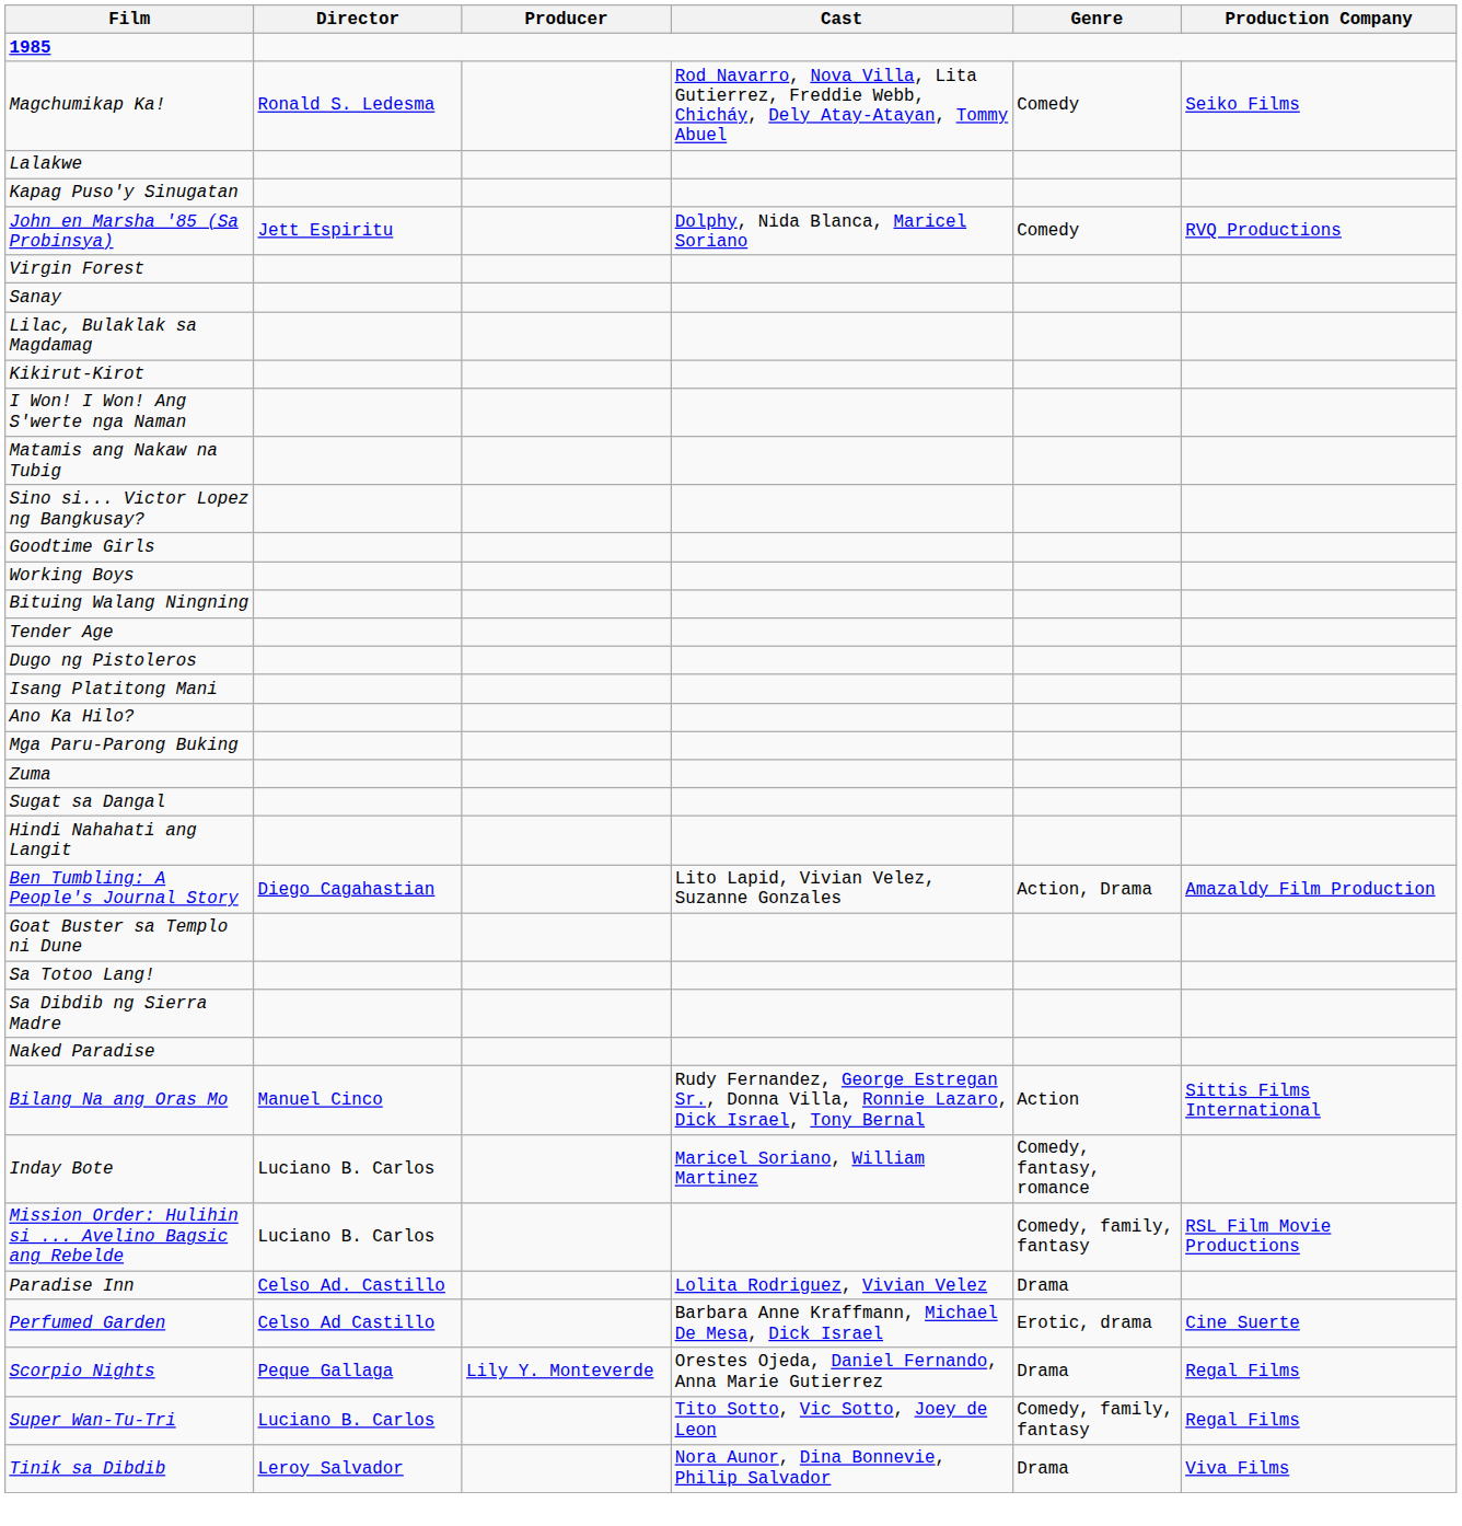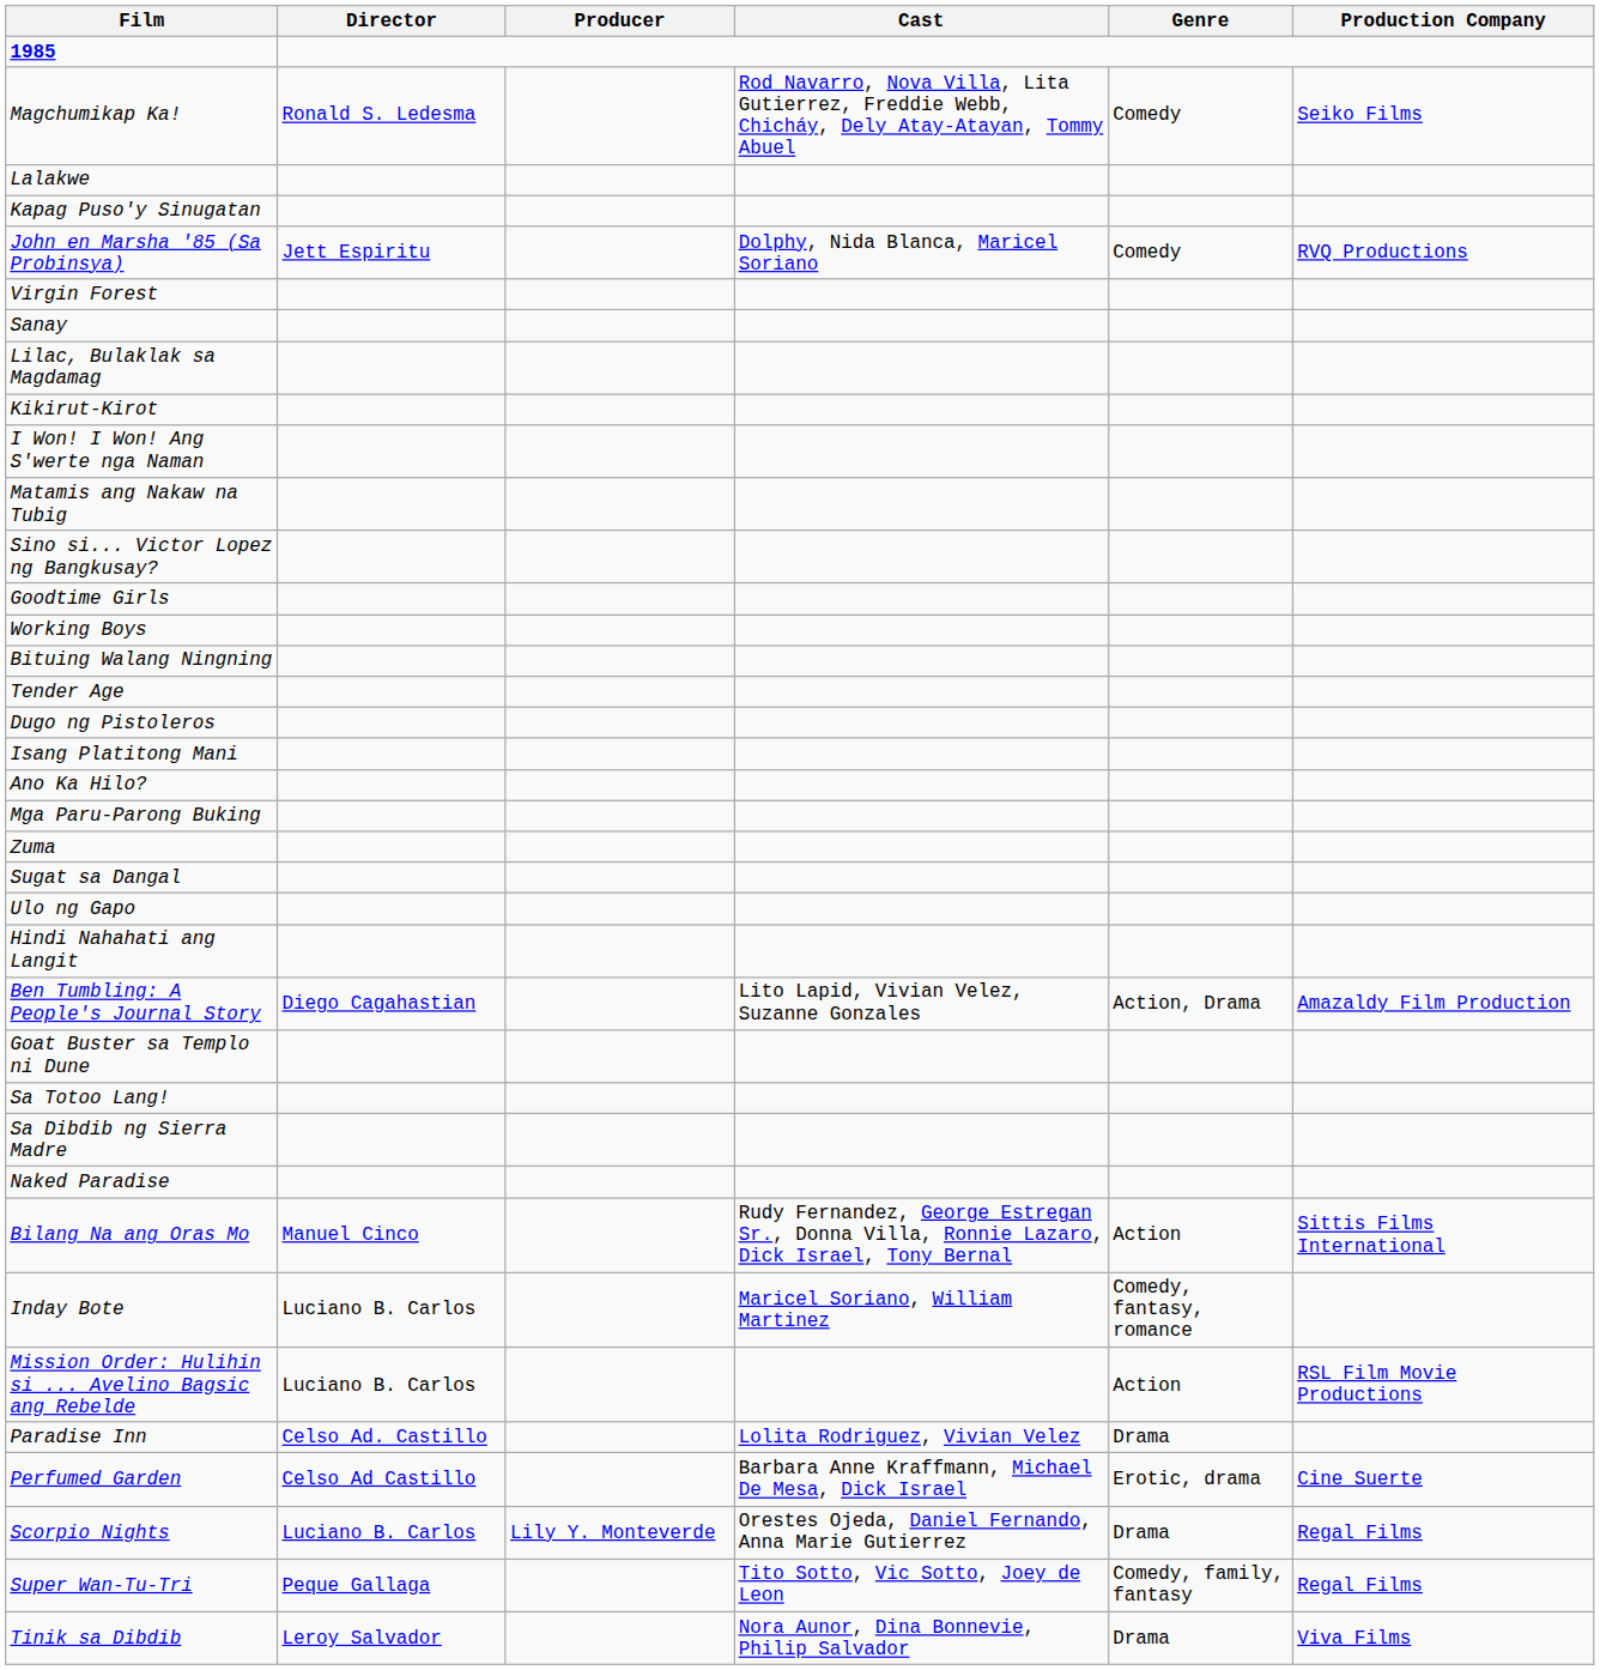 <table class="wikitable">
 <tr>
 <th width="180">Film</th>
 <th width="150">Director</th>
 <th width="150">Producer</th>
 <th width="250">Cast</th>
 <th width="120">Genre</th>
 <th width="200">Production Company</th>
 </tr>
 <tr>
 <td><strong><a href='#'>1985</a></strong></td>
 </tr>
 <tr>
 <td><em>Magchumikap Ka!</em></td>
 <td><a href='#'>Ronald S. Ledesma</a></td>
 <td></td>
 <td><a href='#'>Rod Navarro</a>, <a href='#'>Nova Villa</a>, Lita Gutierrez, Freddie Webb, <a href='#'>Chicháy</a>, <a href='#'>Dely Atay-Atayan</a>, <a href='#'>Tommy Abuel</a></td>
 <td>Comedy</td>
 <td><a href='#'>Seiko Films</a> </td>
 </tr>
 <tr>
 <td><em>Lalakwe</em></td>
 <td></td>
 <td></td>
 <td></td>
 <td></td>
 <td></td>
 </tr>
 <tr>
 <td><em>Kapag Puso'y Sinugatan</em></td>
 <td></td>
 <td></td>
 <td></td>
 <td></td>
 <td></td>
 </tr>
 <tr>
 <td><em><a href='#'>John en Marsha '85 (Sa Probinsya)</a></em></td>
 <td><a href='#'>Jett Espiritu</a></td>
 <td></td>
 <td><a href='#'>Dolphy</a>, Nida Blanca, <a href='#'>Maricel Soriano</a></td>
 <td>Comedy</td>
 <td><a href='#'>RVQ Productions</a> </td>
 </tr>
 <tr>
 <td><em>Virgin Forest</em></td>
 <td></td>
 <td></td>
 <td></td>
 <td></td>
 <td></td>
 </tr>
 <tr>
 <td><em>Sanay</em></td>
 <td></td>
 <td></td>
 <td></td>
 <td></td>
 <td></td>
 </tr>
 <tr>
 <td><em>Lilac, Bulaklak sa Magdamag</em></td>
 <td></td>
 <td></td>
 <td></td>
 <td></td>
 <td></td>
 </tr>
 <tr>
 <td><em>Kikirut-Kirot</em></td>
 <td></td>
 <td></td>
 <td></td>
 <td></td>
 <td></td>
 </tr>
 <tr>
 <td><em>I Won! I Won! Ang S'werte nga Naman</em></td>
 <td></td>
 <td></td>
 <td></td>
 <td></td>
 <td></td>
 </tr>
 <tr>
 <td><em>Matamis ang Nakaw na Tubig</em></td>
 <td></td>
 <td></td>
 <td></td>
 <td></td>
 <td></td>
 </tr>
 <tr>
 <td><em>Sino si... Victor Lopez ng Bangkusay?</em></td>
 <td></td>
 <td></td>
 <td></td>
 <td></td>
 <td></td>
 </tr>
 <tr>
 <td><em>Goodtime Girls</em></td>
 <td></td>
 <td></td>
 <td></td>
 <td></td>
 <td></td>
 </tr>
 <tr>
 <td><em>Working Boys</em></td>
 <td></td>
 <td></td>
 <td></td>
 <td></td>
 <td></td>
 </tr>
 <tr>
 <td><em>Bituing Walang Ningning</em></td>
 <td></td>
 <td></td>
 <td></td>
 <td></td>
 <td></td>
 </tr>
 <tr>
 <td><em>Tender Age</em></td>
 <td></td>
 <td></td>
 <td></td>
 <td></td>
 <td></td>
 </tr>
 <tr>
 <td><em>Dugo ng Pistoleros</em></td>
 <td></td>
 <td></td>
 <td></td>
 <td></td>
 <td></td>
 </tr>
 <tr>
 <td><em>Isang Platitong Mani</em></td>
 <td></td>
 <td></td>
 <td></td>
 <td></td>
 <td></td>
 </tr>
 <tr>
 <td><em>Ano Ka Hilo?</em></td>
 <td></td>
 <td></td>
 <td></td>
 <td></td>
 <td></td>
 </tr>
 <tr>
 <td><em>Mga Paru-Parong Buking</em></td>
 <td></td>
 <td></td>
 <td></td>
 <td></td>
 <td></td>
 </tr>
 <tr>
 <td><em>Zuma</em></td>
 <td></td>
 <td></td>
 <td></td>
 <td></td>
 <td></td>
 </tr>
 <tr>
 <td><em>Sugat sa Dangal</em></td>
 <td></td>
 <td></td>
 <td></td>
 <td></td>
 <td></td>
 </tr>
 <tr>
+<td><em>Ulo ng Gapo</em></td>
+<td></td>
+<td></td>
+<td></td>
+<td></td>
+<td></td>
+</tr>
+<tr>
 <td><em>Hindi Nahahati ang Langit</em></td>
 <td></td>
 <td></td>
 <td></td>
 <td></td>
 <td></td>
 </tr>
 <tr>
 <td><em><a href='#'>Ben Tumbling: A People's Journal Story</a></em></td>
 <td><a href='#'>Diego Cagahastian</a></td>
 <td></td>
 <td>Lito Lapid, Vivian Velez, Suzanne Gonzales</td>
 <td>Action, Drama</td>
 <td><a href='#'>Amazaldy Film Production</a> </td>
 </tr>
 <tr>
 <td><em>Goat Buster sa Templo ni Dune</em></td>
 <td></td>
 <td></td>
 <td></td>
 <td></td>
 <td></td>
 </tr>
 <tr>
 <td><em>Sa Totoo Lang!</em></td>
 <td></td>
 <td></td>
 <td></td>
 <td></td>
 <td></td>
 </tr>
 <tr>
 <td><em>Sa Dibdib ng Sierra Madre</em></td>
 <td></td>
 <td></td>
 <td></td>
 <td></td>
 <td></td>
 </tr>
 <tr>
 <td><em>Naked Paradise</em></td>
 <td></td>
 <td></td>
 <td></td>
 <td></td>
 <td></td>
 </tr>
 <tr>
 <td><em><a href='#'>Bilang Na ang Oras Mo</a></em></td>
 <td><a href='#'>Manuel Cinco</a></td>
 <td></td>
 <td>Rudy Fernandez, <a href='#'>George Estregan Sr.</a>, Donna Villa, <a href='#'>Ronnie Lazaro</a>, <a href='#'>Dick Israel</a>, <a href='#'>Tony Bernal</a></td>
 <td>Action</td>
 <td><a href='#'>Sittis Films International</a> </td>
 </tr>
 <tr>
 <td><em>Inday Bote</em></td>
 <td>Luciano B. Carlos</td>
 <td></td>
 <td><a href='#'>Maricel Soriano</a>, <a href='#'>William Martinez</a></td>
 <td>Comedy, fantasy, romance</td>
 <td></td>
 </tr>
 <tr>
 <td><em><a href='#'>Mission Order: Hulihin si ... Avelino Bagsic ang Rebelde</a></em></td>
 <td>Luciano B. Carlos</td>
 <td></td>
 <td></td>
-<td>Comedy, family, fantasy</td>
+<td>Action</td>
 <td><a href='#'>RSL Film Movie Productions</a></td>
 </tr>
 <tr>
 <td><em>Paradise Inn</em></td>
 <td><a href='#'>Celso Ad. Castillo</a></td>
 <td></td>
 <td><a href='#'>Lolita Rodriguez</a>, <a href='#'>Vivian Velez</a></td>
 <td>Drama</td>
 <td></td>
 </tr>
 <tr>
 <td><em><a href='#'>Perfumed Garden</a></em></td>
 <td><a href='#'>Celso Ad Castillo</a></td>
 <td></td>
 <td>Barbara Anne Kraffmann, <a href='#'>Michael De Mesa</a>, <a href='#'>Dick Israel</a></td>
 <td>Erotic, drama</td>
 <td><a href='#'>Cine Suerte</a></td>
 </tr>
 <tr>
 <td><em><a href='#'>Scorpio Nights</a></em></td>
-<td><a href='#'>Peque Gallaga</a></td>
+<td><a href='#'>Luciano B. Carlos</a></td>
 <td><a href='#'>Lily Y. Monteverde</a></td>
 <td>Orestes Ojeda, <a href='#'>Daniel Fernando</a>, Anna Marie Gutierrez</td>
 <td>Drama</td>
 <td><a href='#'>Regal Films</a></td>
 </tr>
 <tr>
 <td><em><a href='#'>Super Wan-Tu-Tri</a></em></td>
-<td><a href='#'>Luciano B. Carlos</a></td>
+<td><a href='#'>Peque Gallaga</a></td>
 <td></td>
 <td><a href='#'>Tito Sotto</a>, <a href='#'>Vic Sotto</a>, <a href='#'>Joey de Leon</a></td>
 <td>Comedy, family, fantasy</td>
 <td><a href='#'>Regal Films</a></td>
 </tr>
 <tr>
 <td><em><a href='#'>Tinik sa Dibdib</a></em></td>
 <td><a href='#'>Leroy Salvador</a></td>
 <td></td>
 <td><a href='#'>Nora Aunor</a>, <a href='#'>Dina Bonnevie</a>, <a href='#'>Philip Salvador</a></td>
 <td>Drama</td>
 <td><a href='#'>Viva Films</a></td>
 </tr>
 </table>
